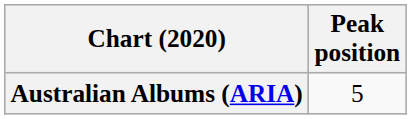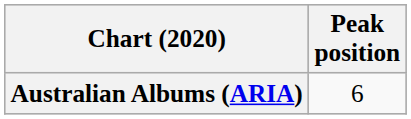 <table class="wikitable plainrowheaders" style="text-align:center">
 <tr>
 <th scope="col">Chart (2020)</th>
 <th scope="col">Peak<br>position</th>
 </tr>
 <tr>
 <th scope="row">Australian Albums (<a href='#'>ARIA</a>)</th>
-<td>5</td>
+<td>6</td>
 </tr>
 </table>
